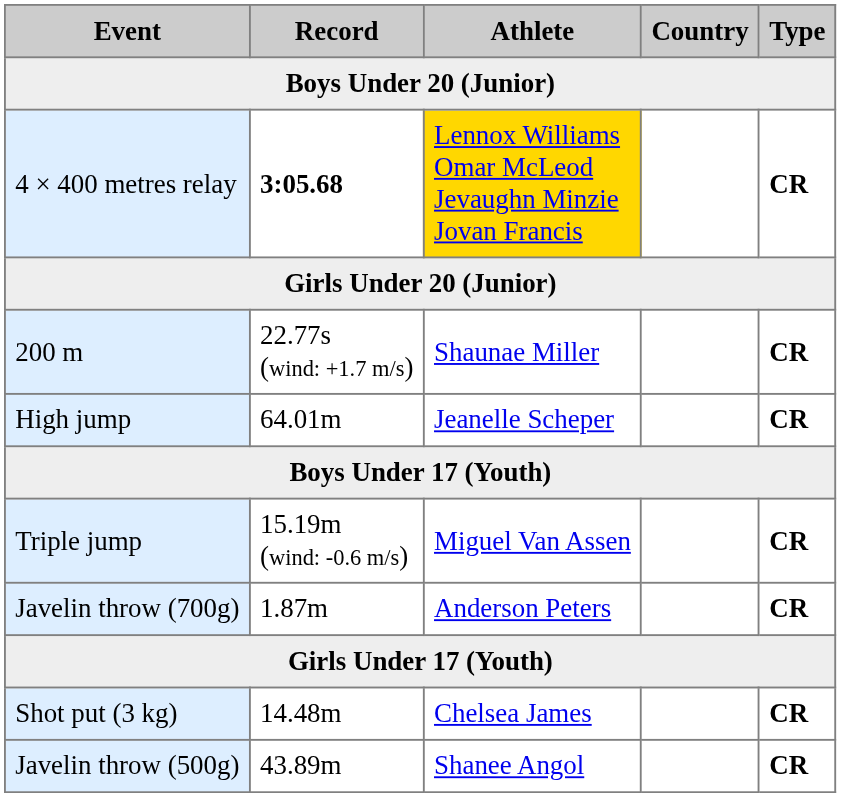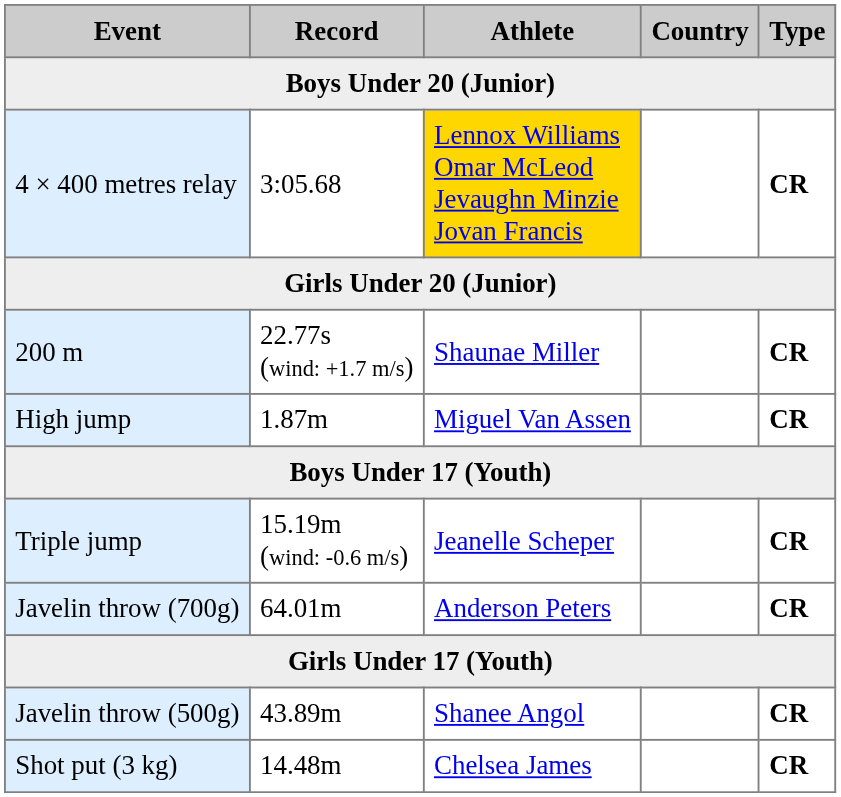 <table border= "1"  cellpadding = "5" cellspacing= "2" style="border-collapse: collapse;  font-size: 90%; ">
 <tr>
 <th style="background: #cccccc;">Event</th>
 <th style="background: #cccccc;">Record</th>
 <th style="background: #cccccc;">Athlete</th>
 <th style="background: #cccccc;">Country</th>
 <th style="background: #cccccc;">Type</th>
 </tr>
 <tr>
 <th bgcolor="#eeeeee" colspan="5">Boys Under 20 (Junior)</th>
 </tr>
 <tr>
 <td style="background:#def;">4 × 400 metres relay</td>
-<td><strong>3:05.68</strong></td>
+<td>3:05.68</td>
 <td style="background: gold;"><a href='#'>Lennox Williams</a> <br><a href='#'>Omar McLeod</a> <br><a href='#'>Jevaughn Minzie</a> <br><a href='#'>Jovan Francis</a></td>
 <td></td>
 <td><strong>CR</strong></td>
 </tr>
 <tr>
 <th bgcolor="#eeeeee" colspan="5">Girls Under 20 (Junior)</th>
 </tr>
 <tr>
 <td style="background:#def;">200 m</td>
 <td>22.77s<br>(<small>wind: +1.7 m/s</small>)</td>
 <td><a href='#'>Shaunae Miller</a></td>
 <td></td>
 <td><strong>CR</strong></td>
 </tr>
 <tr>
 <td style="background:#def;">High jump</td>
-<td>64.01m</td>
-<td><a href='#'>Jeanelle Scheper</a></td>
+<td>1.87m</td>
+<td><a href='#'>Miguel Van Assen</a></td>
 <td></td>
 <td><strong>CR</strong></td>
 </tr>
 <tr>
 <th bgcolor="#eeeeee" colspan="5">Boys Under 17 (Youth)</th>
 </tr>
 <tr>
 <td style="background:#def;">Triple jump</td>
 <td>15.19m <br>(<small>wind: -0.6 m/s</small>)</td>
-<td><a href='#'>Miguel Van Assen</a></td>
+<td><a href='#'>Jeanelle Scheper</a></td>
 <td></td>
 <td><strong>CR</strong></td>
 </tr>
 <tr>
 <td style="background:#def;">Javelin throw (700g)</td>
-<td>1.87m</td>
+<td>64.01m</td>
 <td><a href='#'>Anderson Peters</a></td>
 <td></td>
 <td><strong>CR</strong></td>
 </tr>
 <tr>
 <th bgcolor="#eeeeee" colspan="5">Girls Under 17 (Youth)</th>
 </tr>
 <tr>
+<td style="background:#def;">Javelin throw (500g)</td>
+<td>43.89m</td>
+<td><a href='#'>Shanee Angol</a></td>
+<td></td>
+<td><strong>CR</strong></td>
+</tr>
+<tr>
 <td style="background:#def;">Shot put (3 kg)</td>
 <td>14.48m</td>
 <td><a href='#'>Chelsea James</a></td>
 <td></td>
 <td><strong>CR</strong></td>
 </tr>
-<tr>
-<td style="background:#def;">Javelin throw (500g)</td>
-<td>43.89m</td>
-<td><a href='#'>Shanee Angol</a></td>
-<td></td>
-<td><strong>CR</strong></td>
-</tr>
 </table>
